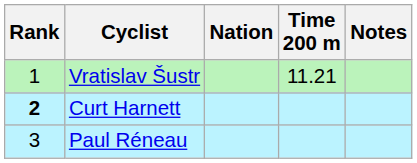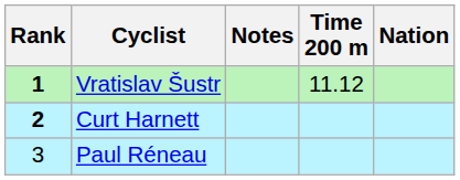 <table class="wikitable sortable" style="text-align:center">
 <tr>
 <th>Rank</th>
 <th>Cyclist</th>
+<th>Notes</th>
+<th>Time<br>200 m</th>
 <th>Nation</th>
-<th>Time<br>200 m</th>
-<th>Notes</th>
 </tr>
 <tr bgcolor=bbf3bb>
-<td>1</td>
+<td><strong>1</strong></td>
 <td align=left><a href='#'>Vratislav Šustr</a></td>
+<td></td>
+<td>11.12</td>
 <td align=left></td>
-<td>11.21</td>
-<td></td>
 </tr>
 <tr bgcolor=bbf3ff>
 <td><strong>2</strong></td>
 <td align=left><a href='#'>Curt Harnett</a></td>
-<td align=left></td>
 <td></td>
 <td></td>
+<td align=left></td>
 </tr>
 <tr bgcolor=bbf3ff>
 <td>3</td>
 <td align=left><a href='#'>Paul Réneau</a></td>
-<td align=left></td>
 <td></td>
 <td></td>
+<td align=left></td>
 </tr>
 </table>
